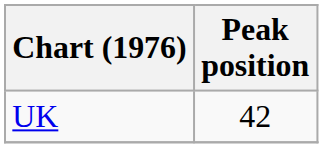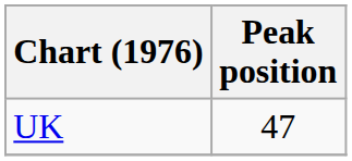 <table class="wikitable">
 <tr>
 <th>Chart (1976)</th>
 <th>Peak<br>position</th>
 </tr>
 <tr>
 <td><a href='#'>UK</a></td>
-<td style="text-align:center;">42</td>
+<td style="text-align:center;">47</td>
 </tr>
 <tr>
 </tr>
 </table>
